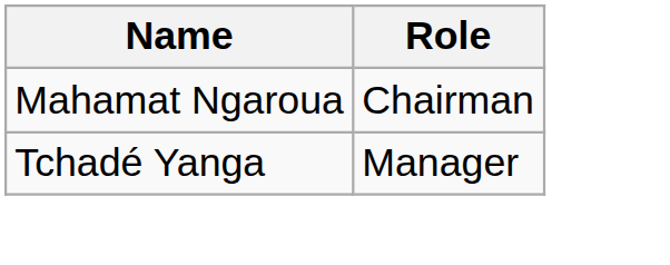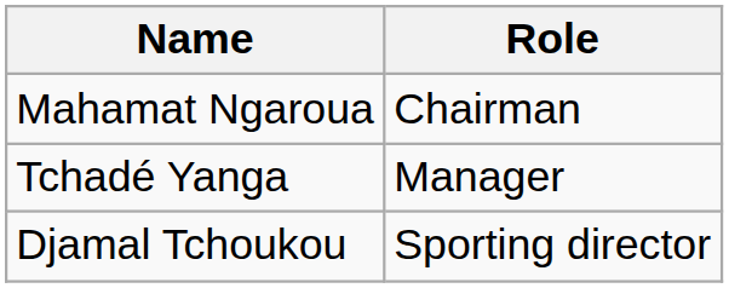 <table class="wikitable">
 <tr>
 <th>Name</th>
 <th>Role</th>
 </tr>
 <tr>
 <td>Mahamat Ngaroua</td>
 <td>Chairman</td>
 </tr>
 <tr>
 <td>Tchadé Yanga</td>
 <td>Manager</td>
 </tr>
+<tr>
+<td>Djamal Tchoukou</td>
+<td>Sporting director</td>
+</tr>
 </table>
